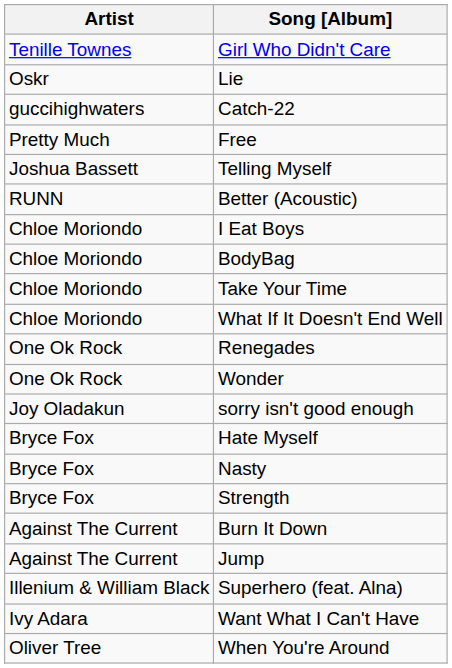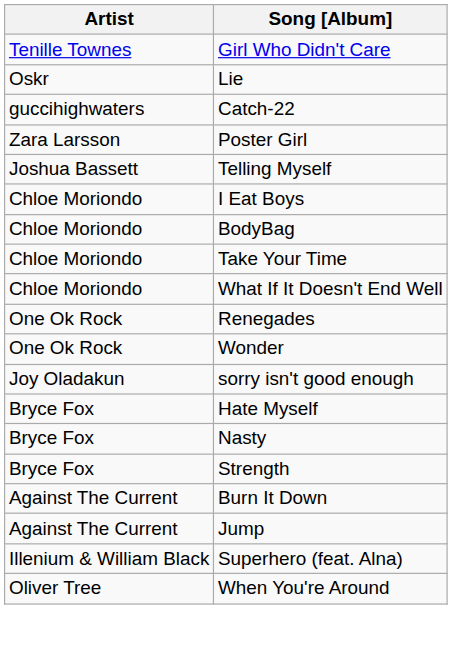 <table class="wikitable">
 <tr>
 <th>Artist</th>
 <th>Song [Album]</th>
 </tr>
 <tr>
 <td><a href='#'>Tenille Townes</a></td>
 <td><a href='#'>Girl Who Didn't Care</a></td>
 </tr>
 <tr>
 <td>Oskr</td>
 <td>Lie</td>
 </tr>
 <tr>
 <td>guccihighwaters</td>
 <td>Catch-22</td>
 </tr>
 <tr>
-<td>Pretty Much</td>
-<td>Free</td>
+<td>Zara Larsson</td>
+<td>Poster Girl</td>
 </tr>
 <tr>
 <td>Joshua Bassett</td>
 <td>Telling Myself</td>
-</tr>
-<tr>
-<td>RUNN</td>
-<td>Better (Acoustic)</td>
 </tr>
 <tr>
 <td>Chloe Moriondo</td>
 <td>I Eat Boys</td>
 </tr>
 <tr>
 <td>Chloe Moriondo</td>
 <td>BodyBag</td>
 </tr>
 <tr>
 <td>Chloe Moriondo</td>
 <td>Take Your Time</td>
 </tr>
 <tr>
 <td>Chloe Moriondo</td>
 <td>What If It Doesn't End Well</td>
 </tr>
 <tr>
 <td>One Ok Rock</td>
 <td>Renegades</td>
 </tr>
 <tr>
 <td>One Ok Rock</td>
 <td>Wonder</td>
 </tr>
 <tr>
 <td>Joy Oladakun</td>
 <td>sorry isn't good enough</td>
 </tr>
 <tr>
 <td>Bryce Fox</td>
 <td>Hate Myself</td>
 </tr>
 <tr>
 <td>Bryce Fox</td>
 <td>Nasty</td>
 </tr>
 <tr>
 <td>Bryce Fox</td>
 <td>Strength</td>
 </tr>
 <tr>
 <td>Against The Current</td>
 <td>Burn It Down</td>
 </tr>
 <tr>
 <td>Against The Current</td>
 <td>Jump</td>
 </tr>
 <tr>
 <td>Illenium & William Black</td>
 <td>Superhero (feat. Alna)</td>
 </tr>
 <tr>
-<td>Ivy Adara</td>
-<td>Want What I Can't Have</td>
-</tr>
-<tr>
 <td>Oliver Tree</td>
 <td>When You're Around</td>
 </tr>
 </table>
